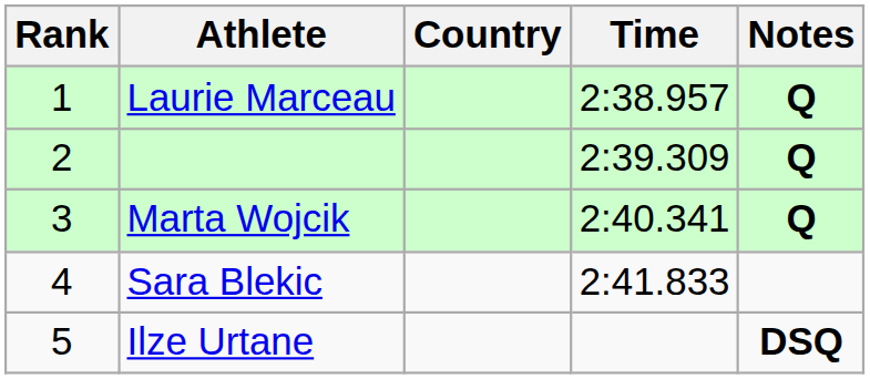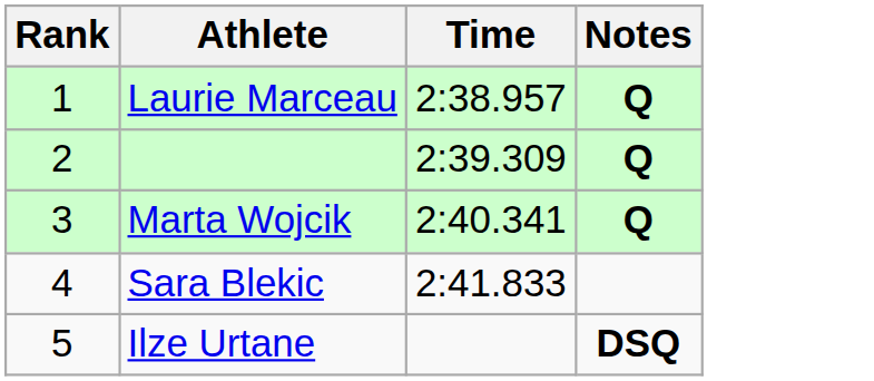 <table class="wikitable sortable" style="text-align:center">
 <tr>
 <th>Rank</th>
 <th>Athlete</th>
-<th>Country</th>
 <th>Time</th>
 <th>Notes</th>
 </tr>
 <tr bgcolor="#ccffcc">
 <td>1</td>
 <td align=left><a href='#'>Laurie Marceau</a></td>
-<td align=left></td>
 <td>2:38.957</td>
 <td><strong>Q</strong></td>
 </tr>
 <tr bgcolor="#ccffcc">
 <td>2</td>
-<td align=left></td>
 <td align=left></td>
 <td>2:39.309</td>
 <td><strong>Q</strong></td>
 </tr>
 <tr bgcolor="#ccffcc">
 <td>3</td>
 <td align=left><a href='#'>Marta Wojcik</a></td>
-<td align=left></td>
 <td>2:40.341</td>
 <td><strong>Q</strong></td>
 </tr>
 <tr>
 <td>4</td>
 <td align=left><a href='#'>Sara Blekic</a></td>
-<td align=left></td>
 <td>2:41.833</td>
 <td></td>
 </tr>
 <tr>
 <td>5</td>
 <td align=left><a href='#'>Ilze Urtane</a></td>
-<td align=left></td>
 <td></td>
 <td><strong>DSQ</strong></td>
 </tr>
 </table>
